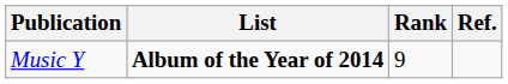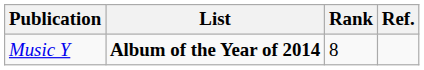 <table class="wikitable">
 <tr>
 <th>Publication</th>
 <th>List</th>
 <th>Rank</th>
 <th>Ref.</th>
 </tr>
 <tr>
 <td><em><a href='#'>Music Y</a></em></td>
 <td><strong>Album of the Year of 2014</strong></td>
-<td>9</td>
+<td>8</td>
 <td></td>
 </tr>
 </table>
